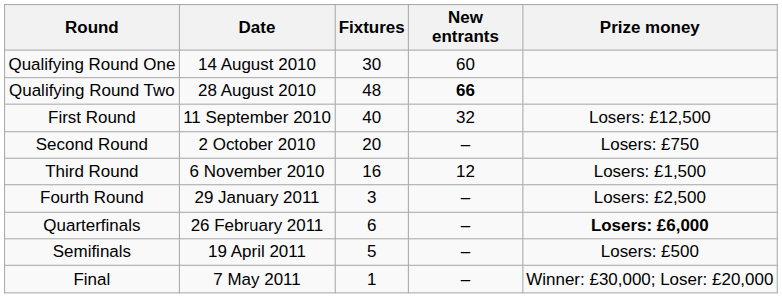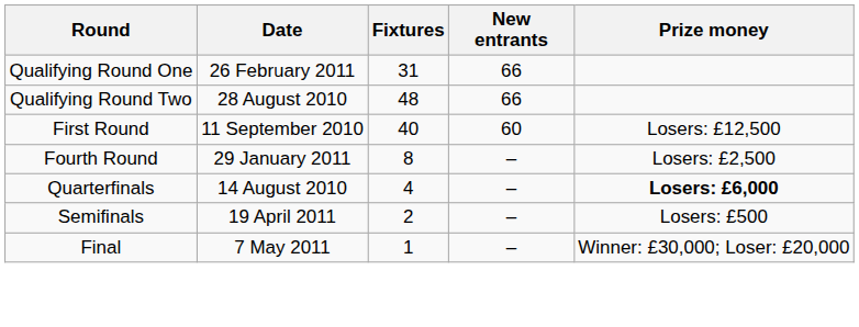 <table class="wikitable">
 <tr>
 <th>Round</th>
 <th>Date</th>
 <th>Fixtures</th>
 <th width=100>New entrants</th>
 <th>Prize money</th>
 </tr>
 <tr align=center>
 <td>Qualifying Round One</td>
-<td>14 August 2010</td>
-<td>30</td>
-<td>60</td>
+<td>26 February 2011</td>
+<td>31</td>
+<td>66</td>
 <td></td>
 </tr>
 <tr align=center>
 <td>Qualifying Round Two</td>
 <td>28 August 2010</td>
 <td>48</td>
-<td><strong>66</strong></td>
+<td>66</td>
 <td></td>
 </tr>
 <tr align=center>
 <td>First Round</td>
 <td>11 September 2010</td>
 <td>40</td>
-<td>32</td>
+<td>60</td>
 <td>Losers: £12,500</td>
-</tr>
-<tr align=center>
-<td>Second Round</td>
-<td>2 October 2010</td>
-<td>20</td>
-<td>–</td>
-<td>Losers: £750</td>
-</tr>
-<tr align=center>
-<td>Third Round</td>
-<td>6 November 2010</td>
-<td>16</td>
-<td>12</td>
-<td>Losers: £1,500</td>
 </tr>
 <tr align=center>
 <td>Fourth Round</td>
 <td>29 January 2011</td>
-<td>3</td>
+<td>8</td>
 <td>–</td>
 <td>Losers: £2,500</td>
 </tr>
 <tr align=center>
 <td>Quarterfinals</td>
-<td>26 February 2011</td>
-<td>6</td>
+<td>14 August 2010</td>
+<td>4</td>
 <td>–</td>
 <td><strong>Losers: £6,000</strong></td>
 </tr>
 <tr align=center>
 <td>Semifinals</td>
 <td>19 April 2011</td>
-<td>5</td>
+<td>2</td>
 <td>–</td>
 <td>Losers: £500</td>
 </tr>
 <tr align=center>
 <td>Final</td>
 <td>7 May 2011</td>
 <td>1</td>
 <td>–</td>
 <td>Winner: £30,000; Loser: £20,000</td>
 </tr>
 </table>
